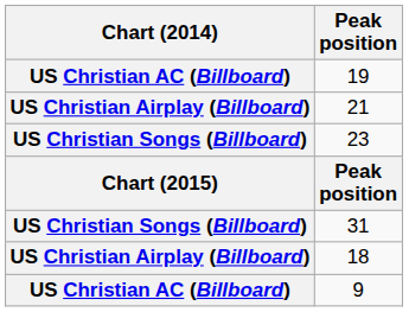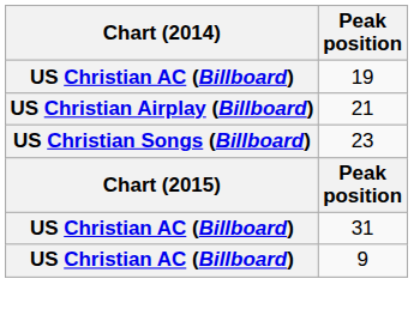 <table class="wikitable sortable plainrowheaders" style="text-align:center">
 <tr>
 <th scope="col">Chart (2014)</th>
 <th scope="col">Peak<br>position</th>
 </tr>
 <tr>
 <th scope="row">US <a href='#'>Christian AC</a> (<em><a href='#'>Billboard</a></em>)</th>
 <td>19</td>
 </tr>
 <tr>
 <th scope="row">US <a href='#'>Christian Airplay</a> (<em><a href='#'>Billboard</a></em>)</th>
 <td>21</td>
 </tr>
 <tr>
 <th scope="row">US <a href='#'>Christian Songs</a> (<em><a href='#'>Billboard</a></em>)</th>
 <td>23</td>
 </tr>
 <tr>
 <th scope="col">Chart (2015)</th>
 <th scope="col">Peak<br>position</th>
 </tr>
 <tr>
-<th scope="row">US <a href='#'>Christian Songs</a> (<em><a href='#'>Billboard</a></em>)</th>
+<th scope="row">US <a href='#'>Christian AC</a> (<em><a href='#'>Billboard</a></em>)</th>
 <td>31</td>
-</tr>
-<tr>
-<th scope="row">US <a href='#'>Christian Airplay</a> (<em><a href='#'>Billboard</a></em>)</th>
-<td>18</td>
 </tr>
 <tr>
 <th scope="row">US <a href='#'>Christian AC</a> (<em><a href='#'>Billboard</a></em>)</th>
 <td>9</td>
 </tr>
 </table>
